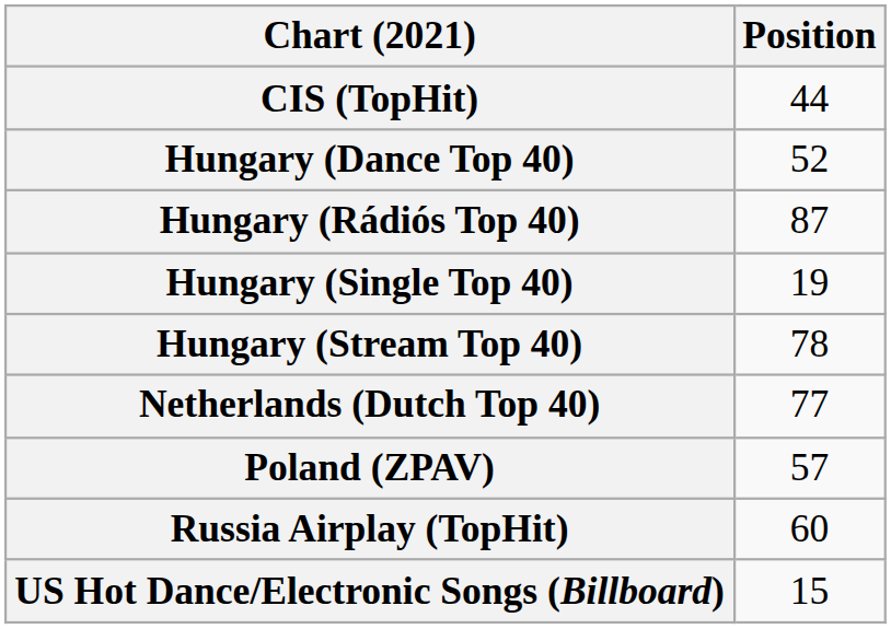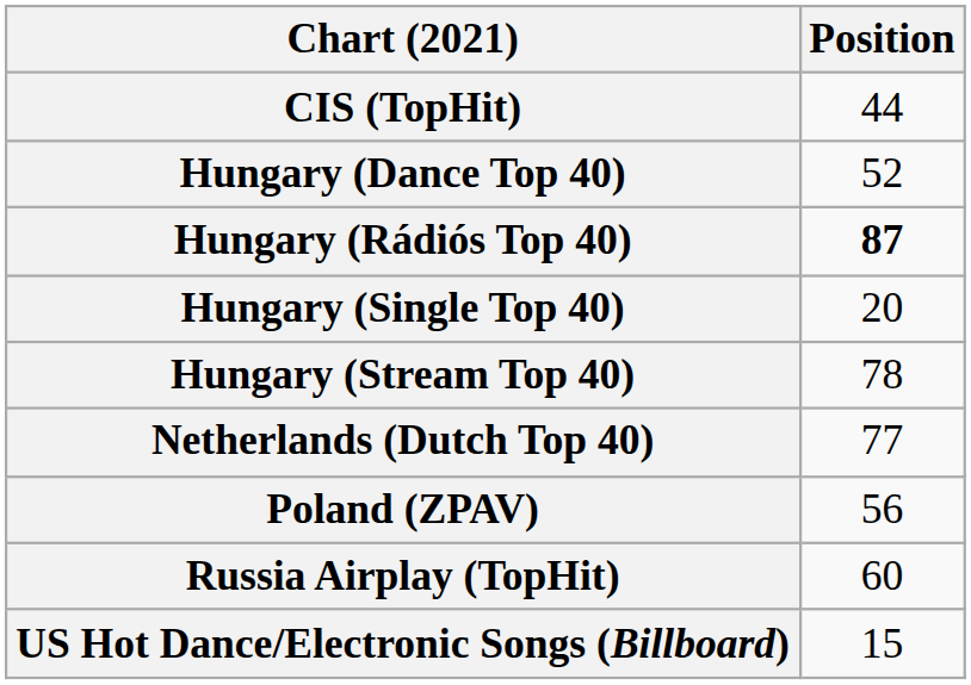 <table class="wikitable sortable plainrowheaders" style="text-align:center">
 <tr>
 <th scope="col">Chart (2021)</th>
 <th scope="col">Position</th>
 </tr>
 <tr>
 <th scope="row">CIS (TopHit)</th>
 <td>44</td>
 </tr>
 <tr>
 <th scope="row">Hungary (Dance Top 40)</th>
 <td>52</td>
 </tr>
 <tr>
 <th scope="row">Hungary (Rádiós Top 40)</th>
-<td>87</td>
+<td><strong>87</strong></td>
 </tr>
 <tr>
 <th scope="row">Hungary (Single Top 40)</th>
-<td>19</td>
+<td>20</td>
 </tr>
 <tr>
 <th scope="row">Hungary (Stream Top 40)</th>
 <td>78</td>
 </tr>
 <tr>
 <th scope="row">Netherlands (Dutch Top 40)</th>
 <td>77</td>
 </tr>
 <tr>
 <th scope="row">Poland (ZPAV)</th>
-<td>57</td>
+<td>56</td>
 </tr>
 <tr>
 <th scope="row">Russia Airplay (TopHit)</th>
 <td>60</td>
 </tr>
 <tr>
 <th scope="row">US Hot Dance/Electronic Songs (<em>Billboard</em>)</th>
 <td>15</td>
 </tr>
 </table>
